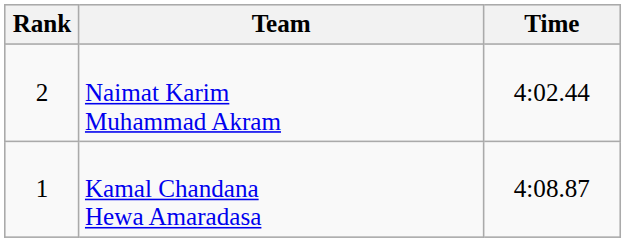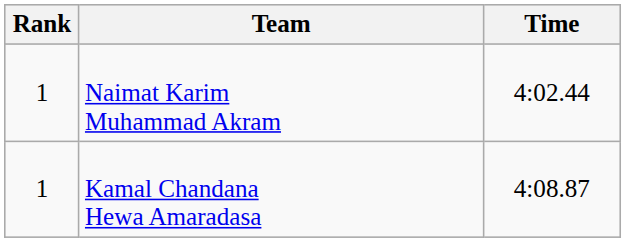 <table class=wikitable style="text-align:center">
 <tr>
 <th width=40>Rank</th>
 <th width=250>Team</th>
 <th width=80>Time</th>
 </tr>
 <tr>
-<td>2</td>
+<td>1</td>
 <td align=left><br><a href='#'>Naimat Karim</a><br><a href='#'>Muhammad Akram</a></td>
 <td>4:02.44</td>
 </tr>
 <tr>
 <td>1</td>
 <td align=left><br><a href='#'>Kamal Chandana</a><br><a href='#'>Hewa Amaradasa</a></td>
 <td>4:08.87</td>
 </tr>
 </table>
